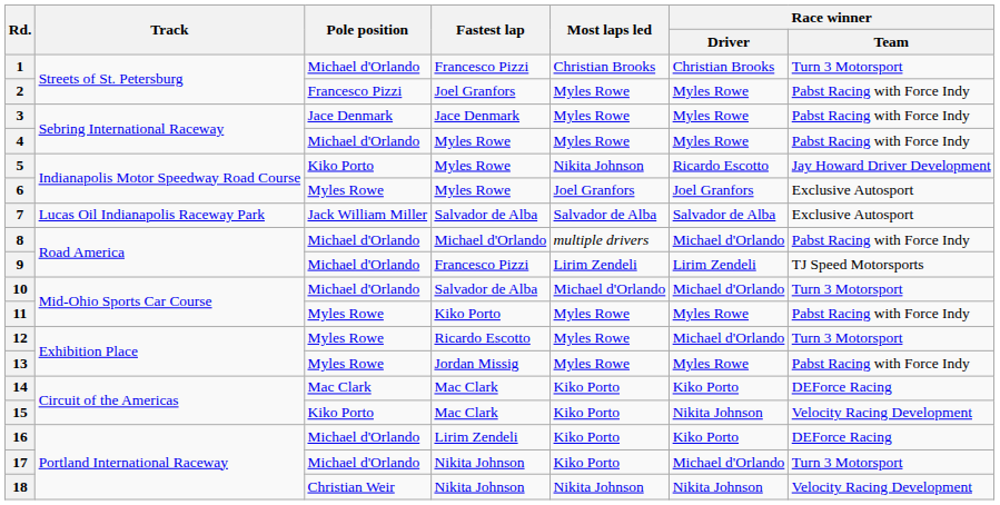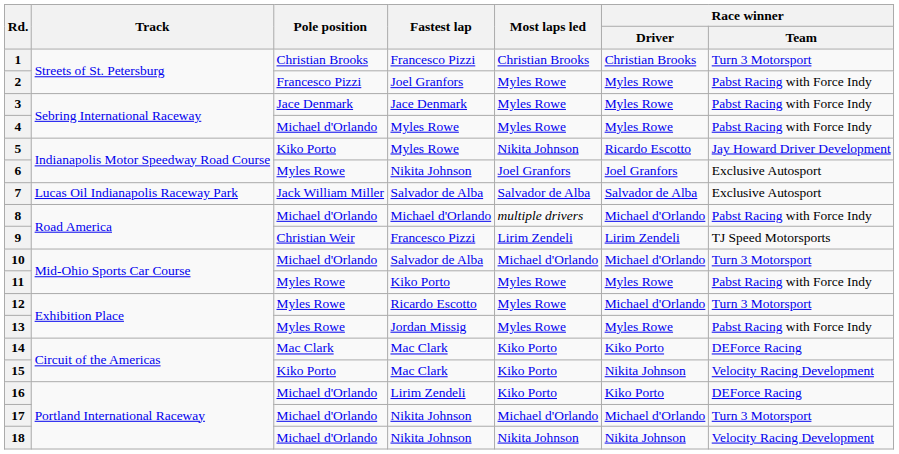 <table class="wikitable" style="font-size: 85%">
 <tr>
 <th rowspan="2">Rd.</th>
 <th rowspan="2">Track</th>
 <th rowspan="2">Pole position</th>
 <th rowspan="2">Fastest lap</th>
 <th rowspan="2">Most laps led</th>
 <th colspan="2">Race winner</th>
 </tr>
 <tr>
 <th>Driver</th>
 <th>Team</th>
 </tr>
 <tr>
 <th>1</th>
 <td rowspan="2"> <a href='#'>Streets of St. Petersburg</a></td>
-<td> <a href='#'>Michael d'Orlando</a></td>
+<td> <a href='#'>Christian Brooks</a></td>
 <td> <a href='#'>Francesco Pizzi</a></td>
 <td> <a href='#'>Christian Brooks</a></td>
 <td> <a href='#'>Christian Brooks</a></td>
 <td><a href='#'>Turn 3 Motorsport</a></td>
 </tr>
 <tr>
 <th>2</th>
 <td> <a href='#'>Francesco Pizzi</a></td>
 <td> <a href='#'>Joel Granfors</a></td>
 <td> <a href='#'>Myles Rowe</a></td>
 <td> <a href='#'>Myles Rowe</a></td>
 <td><a href='#'>Pabst Racing</a> with Force Indy</td>
 </tr>
 <tr>
 <th>3</th>
 <td rowspan="2"> <a href='#'>Sebring International Raceway</a></td>
 <td> <a href='#'>Jace Denmark</a></td>
 <td> <a href='#'>Jace Denmark</a></td>
 <td> <a href='#'>Myles Rowe</a></td>
 <td> <a href='#'>Myles Rowe</a></td>
 <td><a href='#'>Pabst Racing</a> with Force Indy</td>
 </tr>
 <tr>
 <th>4</th>
 <td> <a href='#'>Michael d'Orlando</a></td>
 <td> <a href='#'>Myles Rowe</a></td>
 <td> <a href='#'>Myles Rowe</a></td>
 <td> <a href='#'>Myles Rowe</a></td>
 <td><a href='#'>Pabst Racing</a> with Force Indy</td>
 </tr>
 <tr>
 <th>5</th>
 <td rowspan="2"> <a href='#'>Indianapolis Motor Speedway Road Course</a></td>
 <td> <a href='#'>Kiko Porto</a></td>
 <td> <a href='#'>Myles Rowe</a></td>
 <td> <a href='#'>Nikita Johnson</a></td>
 <td> <a href='#'>Ricardo Escotto</a></td>
 <td><a href='#'>Jay Howard Driver Development</a></td>
 </tr>
 <tr>
 <th>6</th>
 <td> <a href='#'>Myles Rowe</a></td>
-<td> <a href='#'>Myles Rowe</a></td>
+<td> <a href='#'>Nikita Johnson</a></td>
 <td> <a href='#'>Joel Granfors</a></td>
 <td> <a href='#'>Joel Granfors</a></td>
 <td>Exclusive Autosport</td>
 </tr>
 <tr>
 <th>7</th>
 <td> <a href='#'>Lucas Oil Indianapolis Raceway Park</a></td>
 <td> <a href='#'>Jack William Miller</a></td>
 <td nowrap> <a href='#'>Salvador de Alba</a></td>
 <td nowrap> <a href='#'>Salvador de Alba</a></td>
 <td nowrap> <a href='#'>Salvador de Alba</a></td>
 <td>Exclusive Autosport</td>
 </tr>
 <tr>
 <th>8</th>
 <td rowspan="2"> <a href='#'>Road America</a></td>
 <td> <a href='#'>Michael d'Orlando</a></td>
 <td> <a href='#'>Michael d'Orlando</a></td>
 <td><em>multiple drivers</em></td>
 <td> <a href='#'>Michael d'Orlando</a></td>
 <td><a href='#'>Pabst Racing</a> with Force Indy</td>
 </tr>
 <tr>
 <th>9</th>
-<td> <a href='#'>Michael d'Orlando</a></td>
+<td> <a href='#'>Christian Weir</a></td>
 <td> <a href='#'>Francesco Pizzi</a></td>
 <td> <a href='#'>Lirim Zendeli</a></td>
 <td> <a href='#'>Lirim Zendeli</a></td>
 <td>TJ Speed Motorsports</td>
 </tr>
 <tr>
 <th>10</th>
 <td rowspan="2"> <a href='#'>Mid-Ohio Sports Car Course</a></td>
 <td> <a href='#'>Michael d'Orlando</a></td>
 <td> <a href='#'>Salvador de Alba</a></td>
 <td> <a href='#'>Michael d'Orlando</a></td>
 <td> <a href='#'>Michael d'Orlando</a></td>
 <td><a href='#'>Turn 3 Motorsport</a></td>
 </tr>
 <tr>
 <th>11</th>
 <td> <a href='#'>Myles Rowe</a></td>
 <td> <a href='#'>Kiko Porto</a></td>
 <td> <a href='#'>Myles Rowe</a></td>
 <td> <a href='#'>Myles Rowe</a></td>
 <td><a href='#'>Pabst Racing</a> with Force Indy</td>
 </tr>
 <tr>
 <th>12</th>
 <td rowspan="2"> <a href='#'>Exhibition Place</a></td>
 <td> <a href='#'>Myles Rowe</a></td>
 <td> <a href='#'>Ricardo Escotto</a></td>
 <td> <a href='#'>Myles Rowe</a></td>
 <td> <a href='#'>Michael d'Orlando</a></td>
 <td><a href='#'>Turn 3 Motorsport</a></td>
 </tr>
 <tr>
 <th>13</th>
 <td> <a href='#'>Myles Rowe</a></td>
 <td> <a href='#'>Jordan Missig</a></td>
 <td> <a href='#'>Myles Rowe</a></td>
 <td> <a href='#'>Myles Rowe</a></td>
 <td><a href='#'>Pabst Racing</a> with Force Indy</td>
 </tr>
 <tr>
 <th>14</th>
 <td rowspan="2"> <a href='#'>Circuit of the Americas</a></td>
 <td> <a href='#'>Mac Clark</a></td>
 <td> <a href='#'>Mac Clark</a></td>
 <td> <a href='#'>Kiko Porto</a></td>
 <td> <a href='#'>Kiko Porto</a></td>
 <td><a href='#'>DEForce Racing</a></td>
 </tr>
 <tr>
 <th>15</th>
 <td> <a href='#'>Kiko Porto</a></td>
 <td> <a href='#'>Mac Clark</a></td>
 <td> <a href='#'>Kiko Porto</a></td>
 <td> <a href='#'>Nikita Johnson</a></td>
 <td><a href='#'>Velocity Racing Development</a></td>
 </tr>
 <tr>
 <th>16</th>
 <td rowspan="3"> <a href='#'>Portland International Raceway</a></td>
 <td> <a href='#'>Michael d'Orlando</a></td>
 <td> <a href='#'>Lirim Zendeli</a></td>
 <td> <a href='#'>Kiko Porto</a></td>
 <td> <a href='#'>Kiko Porto</a></td>
 <td><a href='#'>DEForce Racing</a></td>
 </tr>
 <tr>
 <th>17</th>
 <td> <a href='#'>Michael d'Orlando</a></td>
 <td> <a href='#'>Nikita Johnson</a></td>
-<td> <a href='#'>Kiko Porto</a></td>
+<td> <a href='#'>Michael d'Orlando</a></td>
 <td> <a href='#'>Michael d'Orlando</a></td>
 <td><a href='#'>Turn 3 Motorsport</a></td>
 </tr>
 <tr>
 <th>18</th>
-<td> <a href='#'>Christian Weir</a></td>
+<td> <a href='#'>Michael d'Orlando</a></td>
 <td> <a href='#'>Nikita Johnson</a></td>
 <td> <a href='#'>Nikita Johnson</a></td>
 <td> <a href='#'>Nikita Johnson</a></td>
 <td><a href='#'>Velocity Racing Development</a></td>
 </tr>
 </table>
